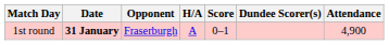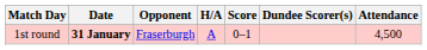 <table class="wikitable" style="text-align:center">
 <tr>
 <th>Match Day</th>
 <th>Date</th>
 <th>Opponent</th>
 <th>H/A</th>
 <th>Score</th>
 <th>Dundee Scorer(s)</th>
 <th>Attendance</th>
 </tr>
 <tr bgcolor="#FFCCCC">
 <td>1st round</td>
 <td align="left"><strong>31 January</strong></td>
 <td align="left"><a href='#'>Fraserburgh</a></td>
 <td><a href='#'>A</a></td>
 <td>0–1</td>
 <td align="left"></td>
-<td>4,900</td>
+<td>4,500</td>
 </tr>
 </table>
